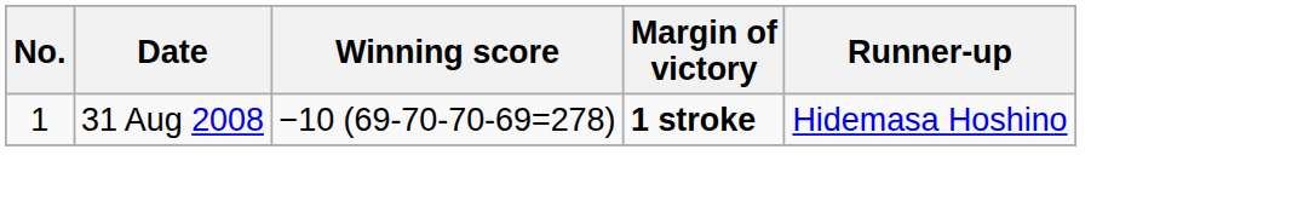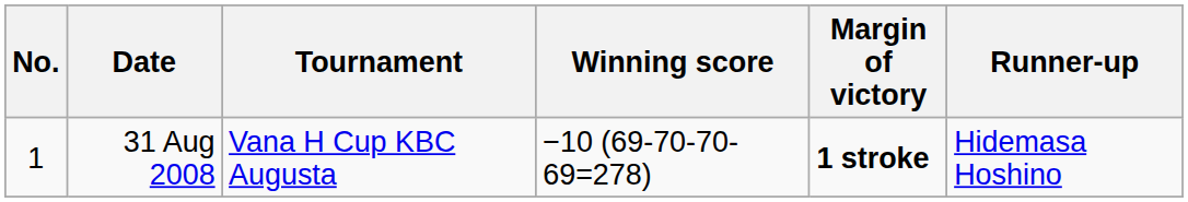 <table class="wikitable" style="font-size:95%;">
 <tr>
 <th>No.</th>
 <th>Date</th>
+<th>Tournament</th>
 <th>Winning score</th>
 <th>Margin of<br>victory</th>
 <th>Runner-up</th>
 </tr>
 <tr>
 <td align=center>1</td>
 <td align=right>31 Aug <a href='#'>2008</a></td>
+<td><a href='#'>Vana H Cup KBC Augusta</a></td>
 <td>−10 (69-70-70-69=278)</td>
 <td><strong>1 stroke</strong></td>
 <td> <a href='#'>Hidemasa Hoshino</a></td>
 </tr>
 </table>
